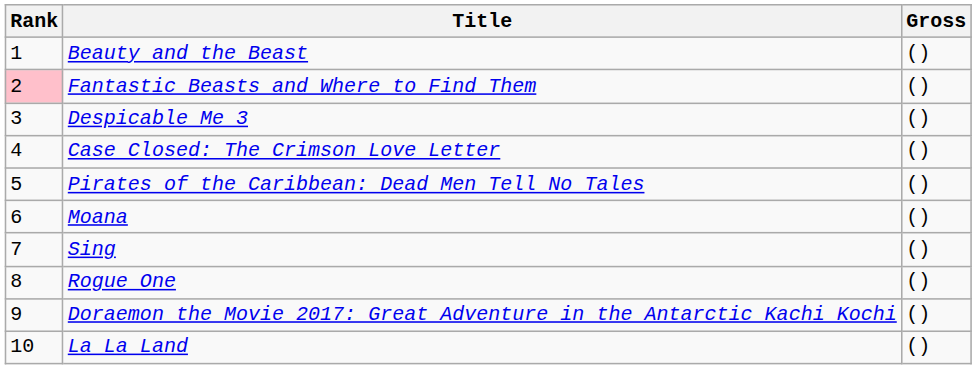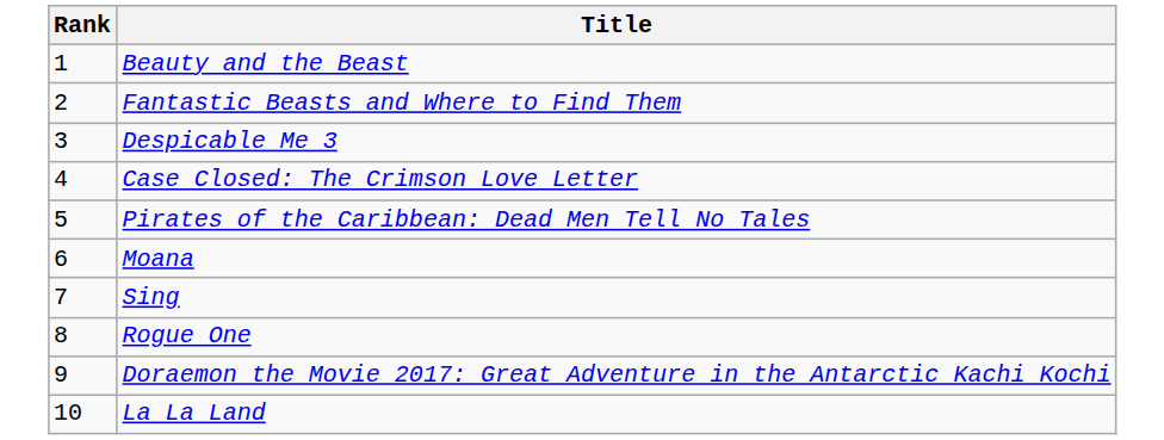 <table class="wikitable sortable" style="margin:auto; margin:auto;">
 <tr>
 <th>Rank</th>
 <th>Title</th>
-<th>Gross</th>
 </tr>
 <tr>
 <td>1</td>
 <td><em><a href='#'>Beauty and the Beast</a></em></td>
-<td> ()</td>
 </tr>
 <tr>
-<td style="background: pink;">2</td>
+<td>2</td>
 <td><em><a href='#'>Fantastic Beasts and Where to Find Them</a></em></td>
-<td> ()</td>
 </tr>
 <tr>
 <td>3</td>
 <td><em><a href='#'>Despicable Me 3</a></em></td>
-<td> ()</td>
 </tr>
 <tr>
 <td>4</td>
 <td> <em><a href='#'>Case Closed: The Crimson Love Letter</a></em></td>
-<td> ()</td>
 </tr>
 <tr>
 <td>5</td>
 <td><em><a href='#'>Pirates of the Caribbean: Dead Men Tell No Tales</a></em></td>
-<td> ()</td>
 </tr>
 <tr>
 <td>6</td>
 <td><em><a href='#'>Moana</a></em></td>
-<td> ()</td>
 </tr>
 <tr>
 <td>7</td>
 <td><em><a href='#'>Sing</a></em></td>
-<td> ()</td>
 </tr>
 <tr>
 <td>8</td>
 <td><em><a href='#'>Rogue One</a></em></td>
-<td> ()</td>
 </tr>
 <tr>
 <td>9</td>
 <td> <em><a href='#'>Doraemon the Movie 2017: Great Adventure in the Antarctic Kachi Kochi</a></em></td>
-<td> ()</td>
 </tr>
 <tr>
 <td>10</td>
 <td><em><a href='#'>La La Land</a></em></td>
-<td> ()</td>
 </tr>
 </table>
